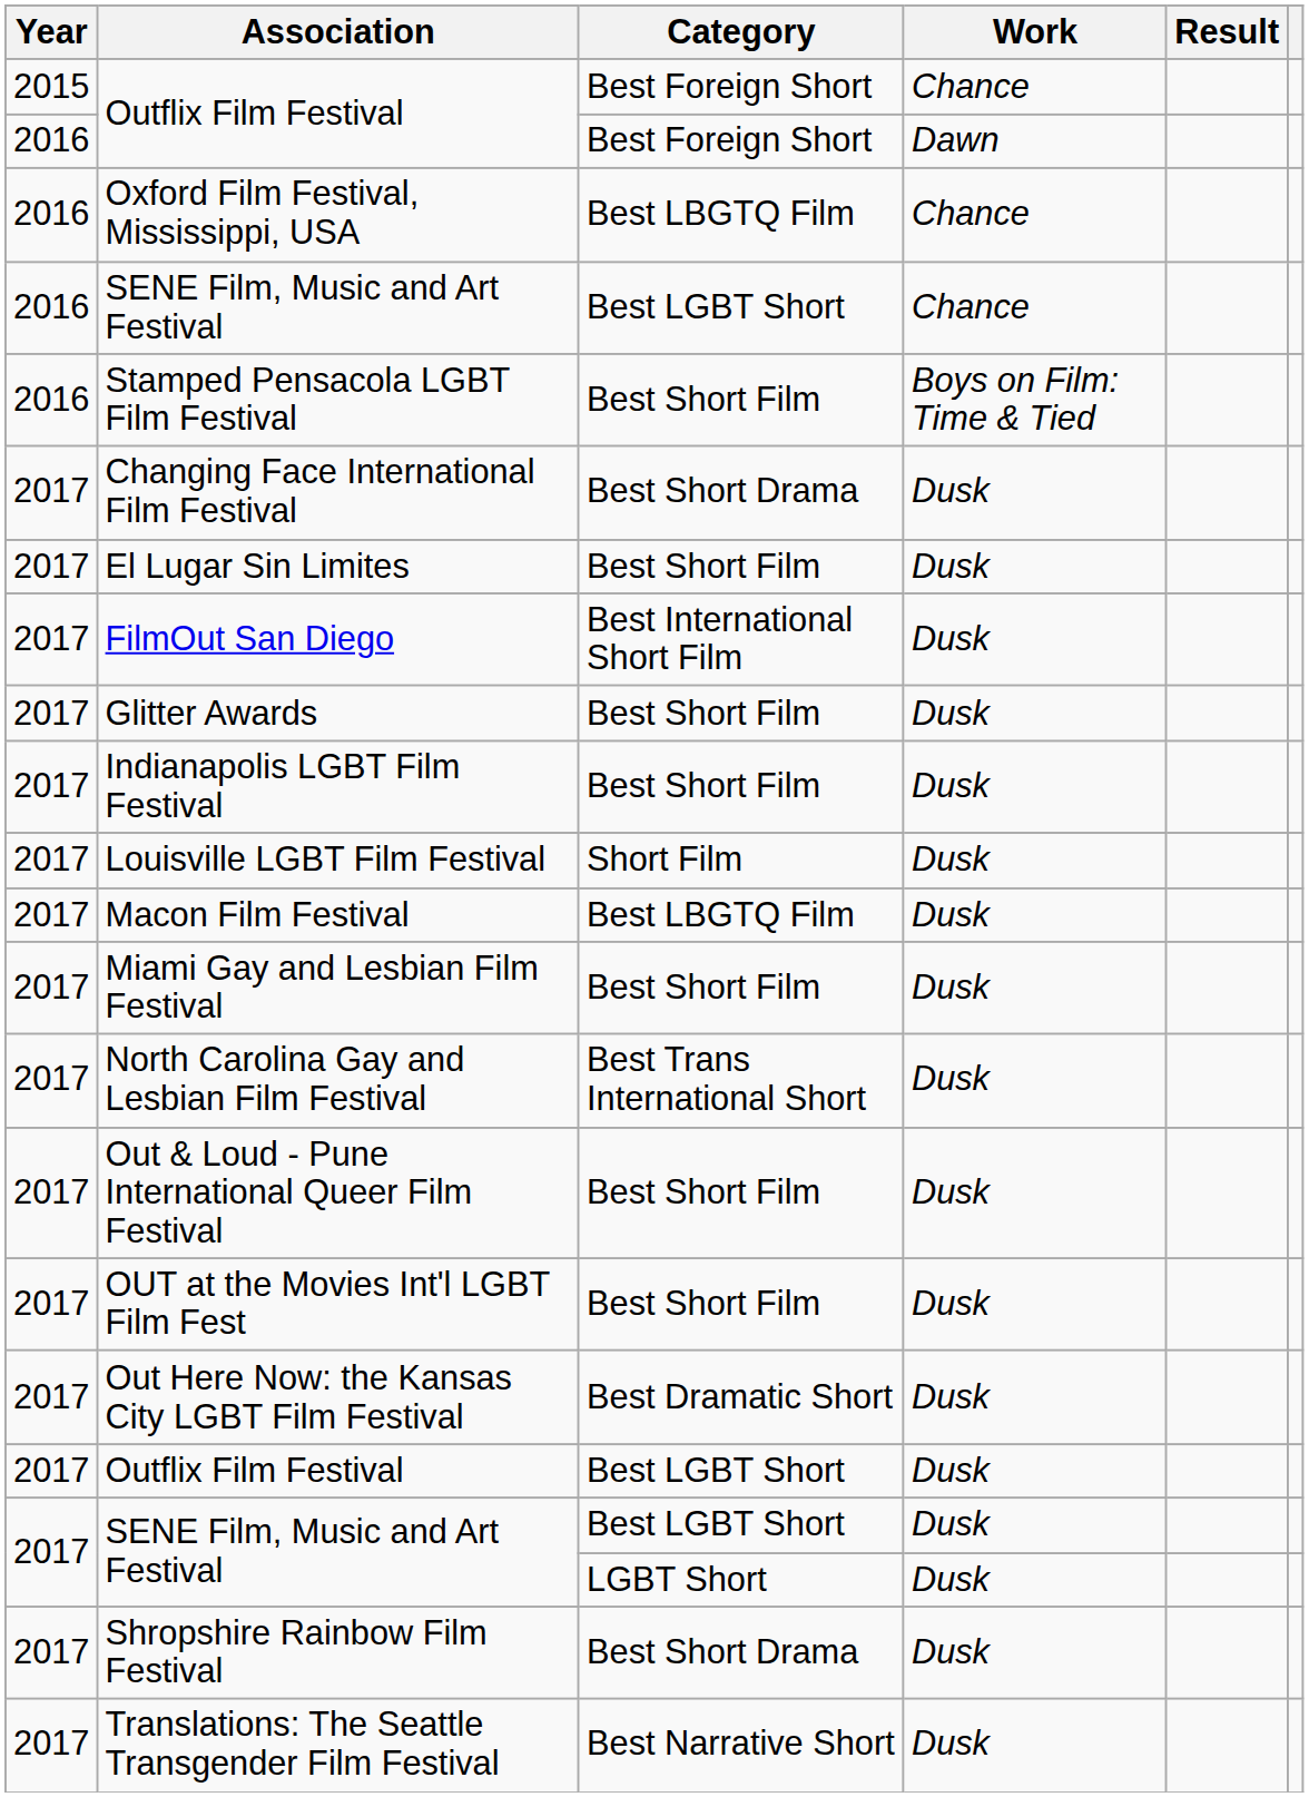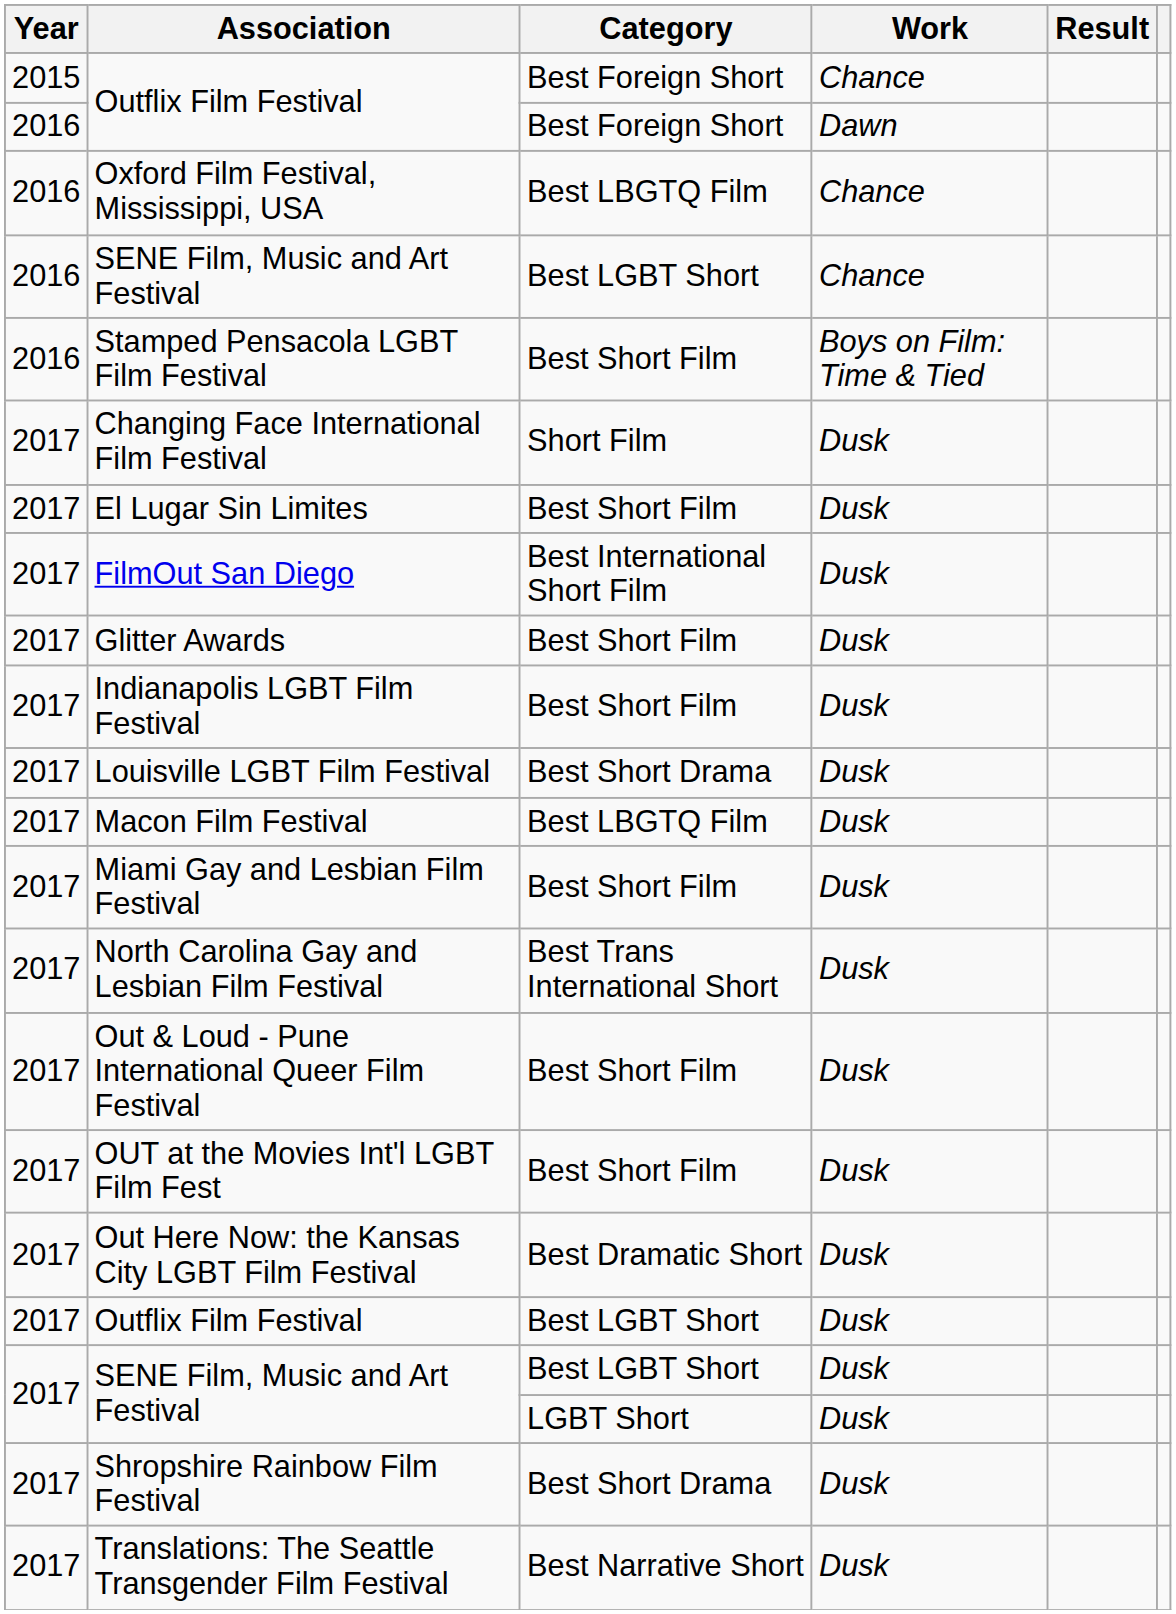 <table class="wikitable sortable">
 <tr>
 <th>Year</th>
 <th>Association</th>
 <th>Category</th>
 <th>Work</th>
 <th>Result</th>
 <th class="unsortable"></th>
 </tr>
 <tr>
 <td>2015</td>
 <td rowspan="2">Outflix Film Festival</td>
 <td>Best Foreign Short</td>
 <td><em>Chance</em></td>
 <td></td>
 <td></td>
 </tr>
 <tr>
 <td>2016</td>
 <td>Best Foreign Short</td>
 <td><em>Dawn</em></td>
 <td></td>
 <td></td>
 </tr>
 <tr>
 <td>2016</td>
 <td>Oxford Film Festival, Mississippi, USA</td>
 <td>Best LBGTQ Film</td>
 <td><em>Chance</em></td>
 <td></td>
 <td></td>
 </tr>
 <tr>
 <td>2016</td>
 <td>SENE Film, Music and Art Festival</td>
 <td>Best LGBT Short</td>
 <td><em>Chance</em></td>
 <td></td>
 <td></td>
 </tr>
 <tr>
 <td>2016</td>
 <td>Stamped Pensacola LGBT Film Festival</td>
 <td>Best Short Film</td>
 <td><em>Boys on Film: Time & Tied</em></td>
 <td></td>
 <td></td>
 </tr>
 <tr>
 <td>2017</td>
 <td>Changing Face International Film Festival</td>
-<td>Best Short Drama</td>
+<td>Short Film</td>
 <td><em>Dusk</em></td>
 <td></td>
 <td></td>
 </tr>
 <tr>
 <td>2017</td>
 <td>El Lugar Sin Limites</td>
 <td>Best Short Film</td>
 <td><em>Dusk</em></td>
 <td></td>
 <td></td>
 </tr>
 <tr>
 <td>2017</td>
 <td><a href='#'>FilmOut San Diego</a></td>
 <td>Best International Short Film</td>
 <td><em>Dusk</em></td>
 <td></td>
 <td></td>
 </tr>
 <tr>
 <td>2017</td>
 <td>Glitter Awards</td>
 <td>Best Short Film</td>
 <td><em>Dusk</em></td>
 <td></td>
 <td></td>
 </tr>
 <tr>
 <td>2017</td>
 <td>Indianapolis LGBT Film Festival</td>
 <td>Best Short Film</td>
 <td><em>Dusk</em></td>
 <td></td>
 <td></td>
 </tr>
 <tr>
 <td>2017</td>
 <td>Louisville LGBT Film Festival</td>
-<td>Short Film</td>
+<td>Best Short Drama</td>
 <td><em>Dusk</em></td>
 <td></td>
 <td></td>
 </tr>
 <tr>
 <td>2017</td>
 <td>Macon Film Festival</td>
 <td>Best LBGTQ Film</td>
 <td><em>Dusk</em></td>
 <td></td>
 <td></td>
 </tr>
 <tr>
 <td>2017</td>
 <td>Miami Gay and Lesbian Film Festival</td>
 <td>Best Short Film</td>
 <td><em>Dusk</em></td>
 <td></td>
 <td></td>
 </tr>
 <tr>
 <td>2017</td>
 <td>North Carolina Gay and Lesbian Film Festival</td>
 <td>Best Trans International Short</td>
 <td><em>Dusk</em></td>
 <td></td>
 <td></td>
 </tr>
 <tr>
 <td>2017</td>
 <td>Out & Loud - Pune International Queer Film Festival</td>
 <td>Best Short Film</td>
 <td><em>Dusk</em></td>
 <td></td>
 <td></td>
 </tr>
 <tr>
 <td>2017</td>
 <td>OUT at the Movies Int'l LGBT Film Fest</td>
 <td>Best Short Film</td>
 <td><em>Dusk</em></td>
 <td></td>
 <td></td>
 </tr>
 <tr>
 <td>2017</td>
 <td>Out Here Now: the Kansas City LGBT Film Festival</td>
 <td>Best Dramatic Short</td>
 <td><em>Dusk</em></td>
 <td></td>
 <td></td>
 </tr>
 <tr>
 <td>2017</td>
 <td>Outflix Film Festival</td>
 <td>Best LGBT Short</td>
 <td><em>Dusk</em></td>
 <td></td>
 <td></td>
 </tr>
 <tr>
 <td rowspan="2">2017</td>
 <td rowspan="2">SENE Film, Music and Art Festival</td>
 <td>Best LGBT Short</td>
 <td><em>Dusk</em></td>
 <td></td>
 <td></td>
 </tr>
 <tr>
 <td>LGBT Short</td>
 <td><em>Dusk</em></td>
 <td></td>
 <td></td>
 </tr>
 <tr>
 <td>2017</td>
 <td>Shropshire Rainbow Film Festival</td>
 <td>Best Short Drama</td>
 <td><em>Dusk</em></td>
 <td></td>
 <td></td>
 </tr>
 <tr>
 <td>2017</td>
 <td>Translations: The Seattle Transgender Film Festival</td>
 <td>Best Narrative Short</td>
 <td><em>Dusk</em></td>
 <td></td>
 <td></td>
 </tr>
 </table>
